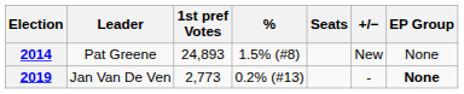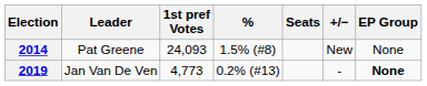 <table class="wikitable"  style="text-align:center;">
 <tr>
 <th>Election</th>
 <th>Leader</th>
 <th>1st pref<br>Votes</th>
 <th>%</th>
 <th>Seats</th>
 <th>+/−</th>
 <th>EP Group</th>
 </tr>
 <tr>
 <th><a href='#'>2014</a></th>
 <td>Pat Greene</td>
-<td>24,893</td>
+<td>24,093</td>
 <td>1.5% (#8)</td>
 <td></td>
 <td>New</td>
 <td>None</td>
 </tr>
 <tr>
 <th><a href='#'>2019</a></th>
 <td>Jan Van De Ven</td>
-<td>2,773</td>
+<td>4,773</td>
 <td>0.2% (#13)</td>
 <td></td>
 <td>-</td>
 <td><strong>None</strong></td>
 </tr>
 </table>
